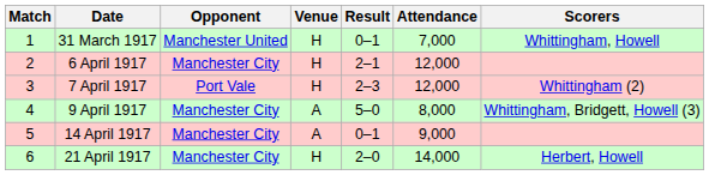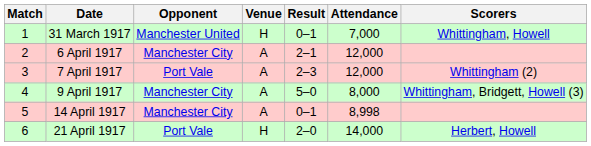 <table class="wikitable" style="font-size:100%; text-align:center">
 <tr>
 <th>Match</th>
 <th>Date</th>
 <th>Opponent</th>
 <th>Venue</th>
 <th>Result</th>
 <th>Attendance</th>
 <th>Scorers</th>
 </tr>
 <tr style="background-color: #CCFFCC;">
 <td>1</td>
 <td>31 March 1917</td>
 <td><a href='#'>Manchester United</a></td>
 <td>H</td>
 <td>0–1</td>
 <td>7,000</td>
 <td><a href='#'>Whittingham</a>, <a href='#'>Howell</a></td>
 </tr>
 <tr style="background-color: #FFCCCC;">
 <td>2</td>
 <td>6 April 1917</td>
 <td><a href='#'>Manchester City</a></td>
-<td>H</td>
+<td>A</td>
 <td>2–1</td>
 <td>12,000</td>
 <td></td>
 </tr>
 <tr style="background-color: #FFCCCC;">
 <td>3</td>
 <td>7 April 1917</td>
 <td><a href='#'>Port Vale</a></td>
-<td>H</td>
+<td>A</td>
 <td>2–3</td>
 <td>12,000</td>
 <td><a href='#'>Whittingham</a> (2)</td>
 </tr>
 <tr style="background-color: #CCFFCC;">
 <td>4</td>
 <td>9 April 1917</td>
 <td><a href='#'>Manchester City</a></td>
 <td>A</td>
 <td>5–0</td>
 <td>8,000</td>
 <td><a href='#'>Whittingham</a>, Bridgett, <a href='#'>Howell</a> (3)</td>
 </tr>
 <tr style="background-color: #FFCCCC;">
 <td>5</td>
 <td>14 April 1917</td>
 <td><a href='#'>Manchester City</a></td>
 <td>A</td>
 <td>0–1</td>
-<td>9,000</td>
+<td>8,998</td>
 <td></td>
 </tr>
 <tr style="background-color: #CCFFCC;">
 <td>6</td>
 <td>21 April 1917</td>
-<td><a href='#'>Manchester City</a></td>
+<td><a href='#'>Port Vale</a></td>
 <td>H</td>
 <td>2–0</td>
 <td>14,000</td>
 <td><a href='#'>Herbert</a>, <a href='#'>Howell</a></td>
 </tr>
 </table>
